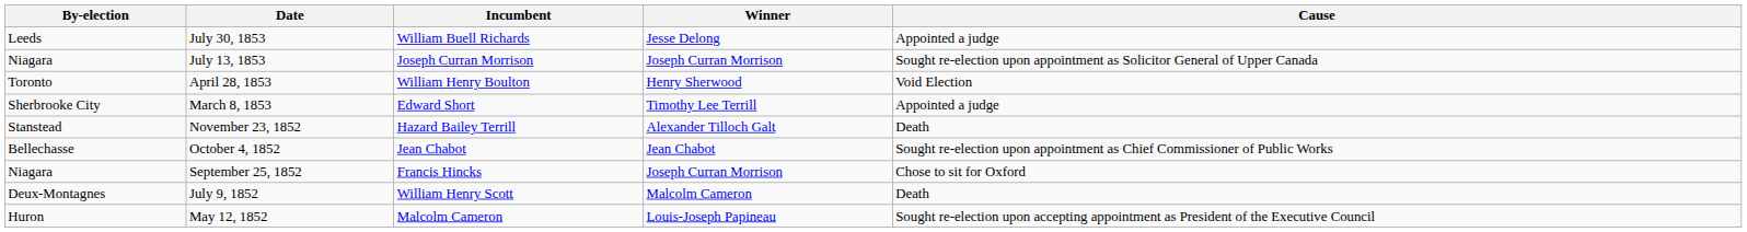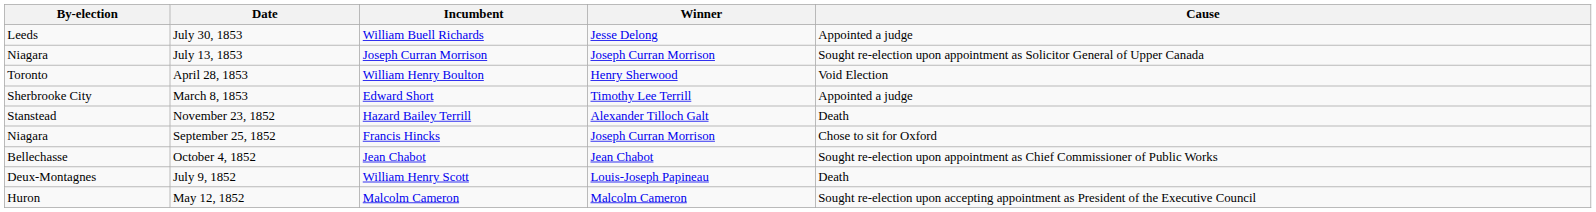 <table class=wikitable style="width:100%">
 <tr>
 <th>By-election</th>
 <th>Date</th>
 <th>Incumbent</th>
 <th>Winner</th>
 <th>Cause</th>
 </tr>
 <tr>
 <td>Leeds</td>
 <td>July 30, 1853</td>
 <td><a href='#'>William Buell Richards</a></td>
 <td><a href='#'>Jesse Delong</a></td>
 <td>Appointed a judge</td>
 </tr>
 <tr>
 <td>Niagara</td>
 <td>July 13, 1853</td>
 <td><a href='#'>Joseph Curran Morrison</a></td>
 <td><a href='#'>Joseph Curran Morrison</a></td>
 <td>Sought re-election upon appointment as Solicitor General of Upper Canada</td>
 </tr>
 <tr>
 <td>Toronto</td>
 <td>April 28, 1853</td>
 <td><a href='#'>William Henry Boulton</a></td>
 <td><a href='#'>Henry Sherwood</a></td>
 <td>Void Election</td>
 </tr>
 <tr>
 <td>Sherbrooke City</td>
 <td>March 8, 1853</td>
 <td><a href='#'>Edward Short</a></td>
 <td><a href='#'>Timothy Lee Terrill</a></td>
 <td>Appointed a judge</td>
 </tr>
 <tr>
 <td>Stanstead</td>
 <td>November 23, 1852</td>
 <td><a href='#'>Hazard Bailey Terrill</a></td>
 <td><a href='#'>Alexander Tilloch Galt</a></td>
 <td>Death</td>
 </tr>
 <tr>
+<td>Niagara</td>
+<td>September 25, 1852</td>
+<td><a href='#'>Francis Hincks</a></td>
+<td><a href='#'>Joseph Curran Morrison</a></td>
+<td>Chose to sit for Oxford</td>
+</tr>
+<tr>
 <td>Bellechasse</td>
 <td>October 4, 1852</td>
 <td><a href='#'>Jean Chabot</a></td>
 <td><a href='#'>Jean Chabot</a></td>
 <td>Sought re-election upon appointment as Chief Commissioner of Public Works</td>
 </tr>
 <tr>
-<td>Niagara</td>
-<td>September 25, 1852</td>
-<td><a href='#'>Francis Hincks</a></td>
-<td><a href='#'>Joseph Curran Morrison</a></td>
-<td>Chose to sit for Oxford</td>
-</tr>
-<tr>
 <td>Deux-Montagnes</td>
 <td>July 9, 1852</td>
 <td><a href='#'>William Henry Scott</a></td>
-<td><a href='#'>Malcolm Cameron</a></td>
+<td><a href='#'>Louis-Joseph Papineau</a></td>
 <td>Death</td>
 </tr>
 <tr>
 <td>Huron</td>
 <td>May 12, 1852</td>
 <td><a href='#'>Malcolm Cameron</a></td>
-<td><a href='#'>Louis-Joseph Papineau</a></td>
+<td><a href='#'>Malcolm Cameron</a></td>
 <td>Sought re-election upon accepting appointment as President of the Executive Council</td>
 </tr>
 </table>
